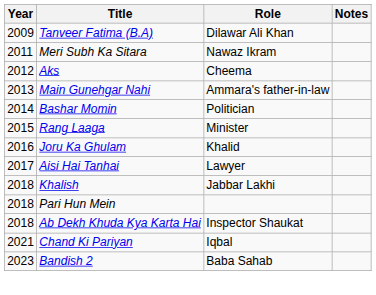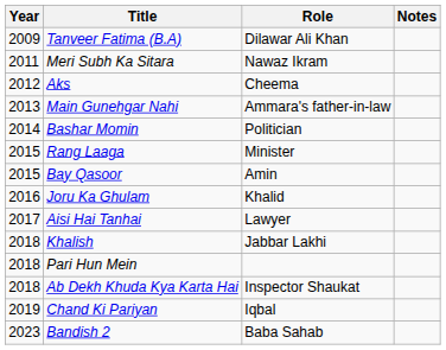 <table class="wikitable">
 <tr>
 <th>Year</th>
 <th>Title</th>
 <th>Role</th>
 <th>Notes</th>
 </tr>
 <tr>
 <td>2009</td>
 <td><em><a href='#'>Tanveer Fatima (B.A)</a></em></td>
 <td>Dilawar Ali Khan</td>
 <td></td>
 </tr>
 <tr>
 <td>2011</td>
 <td><em>Meri Subh Ka Sitara</em></td>
 <td>Nawaz Ikram</td>
 <td></td>
 </tr>
 <tr>
 <td>2012</td>
 <td><em><a href='#'>Aks</a></em></td>
 <td>Cheema</td>
 <td></td>
 </tr>
 <tr>
 <td>2013</td>
 <td><em><a href='#'>Main Gunehgar Nahi</a></em></td>
 <td>Ammara's father-in-law</td>
 <td></td>
 </tr>
 <tr>
 <td>2014</td>
 <td><em><a href='#'>Bashar Momin</a></em></td>
 <td>Politician</td>
 <td></td>
 </tr>
 <tr>
 <td>2015</td>
 <td><em><a href='#'>Rang Laaga</a></em></td>
 <td>Minister</td>
 <td></td>
 </tr>
 <tr>
+<td>2015</td>
+<td><em><a href='#'>Bay Qasoor</a></em></td>
+<td>Amin</td>
+<td></td>
+</tr>
+<tr>
 <td>2016</td>
 <td><em><a href='#'>Joru Ka Ghulam</a></em></td>
 <td>Khalid</td>
 <td></td>
 </tr>
 <tr>
 <td>2017</td>
 <td><em><a href='#'>Aisi Hai Tanhai</a></em></td>
 <td>Lawyer</td>
 <td></td>
 </tr>
 <tr>
 <td>2018</td>
 <td><em><a href='#'>Khalish</a></em></td>
 <td>Jabbar Lakhi</td>
 <td></td>
 </tr>
 <tr>
 <td>2018</td>
 <td><em>Pari Hun Mein</em></td>
 <td></td>
 <td></td>
 </tr>
 <tr>
 <td>2018</td>
 <td><em><a href='#'>Ab Dekh Khuda Kya Karta Hai</a></em></td>
 <td>Inspector Shaukat</td>
 <td></td>
 </tr>
 <tr>
-<td>2021</td>
+<td>2019</td>
 <td><em><a href='#'>Chand Ki Pariyan</a></em></td>
 <td>Iqbal</td>
 <td></td>
 </tr>
 <tr>
 <td>2023</td>
 <td><em><a href='#'>Bandish 2</a></em></td>
 <td>Baba Sahab</td>
 <td></td>
 </tr>
 </table>
